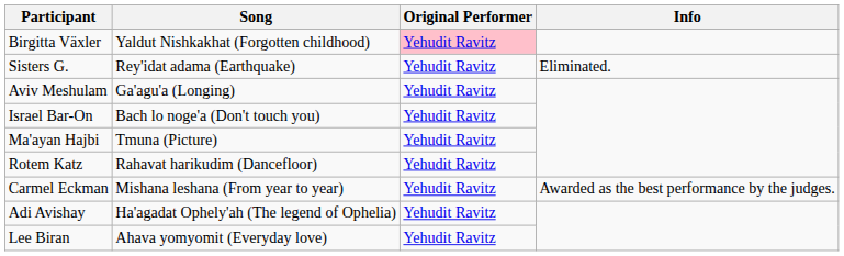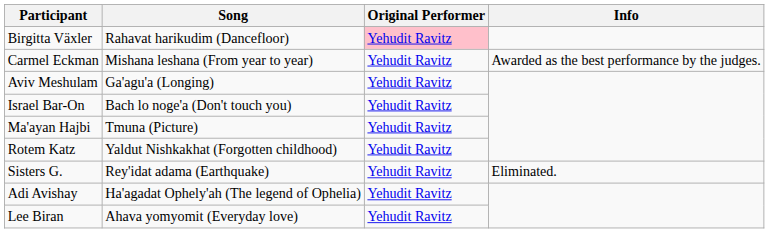 <table class="wikitable">
 <tr>
 <th>Participant</th>
 <th>Song</th>
 <th>Original Performer</th>
 <th>Info</th>
 </tr>
 <tr>
 <td>Birgitta Växler</td>
-<td>Yaldut Nishkakhat (Forgotten childhood)</td>
+<td>Rahavat harikudim (Dancefloor)</td>
 <td style="background: pink;"><a href='#'>Yehudit Ravitz</a></td>
 </tr>
 <tr>
-<td>Sisters G.</td>
-<td>Rey'idat adama (Earthquake)</td>
+<td>Carmel Eckman</td>
+<td>Mishana leshana (From year to year)</td>
 <td><a href='#'>Yehudit Ravitz</a></td>
-<td>Eliminated.</td>
+<td>Awarded as the best performance by the judges.</td>
 </tr>
 <tr>
 <td>Aviv Meshulam</td>
 <td>Ga'agu'a (Longing)</td>
 <td><a href='#'>Yehudit Ravitz</a></td>
 </tr>
 <tr>
 <td>Israel Bar-On</td>
 <td>Bach lo noge'a (Don't touch you)</td>
 <td><a href='#'>Yehudit Ravitz</a></td>
 </tr>
 <tr>
 <td>Ma'ayan Hajbi</td>
 <td>Tmuna (Picture)</td>
 <td><a href='#'>Yehudit Ravitz</a></td>
 </tr>
 <tr>
 <td>Rotem Katz</td>
-<td>Rahavat harikudim (Dancefloor)</td>
+<td>Yaldut Nishkakhat (Forgotten childhood)</td>
 <td><a href='#'>Yehudit Ravitz</a></td>
 </tr>
 <tr>
-<td>Carmel Eckman</td>
-<td>Mishana leshana (From year to year)</td>
+<td>Sisters G.</td>
+<td>Rey'idat adama (Earthquake)</td>
 <td><a href='#'>Yehudit Ravitz</a></td>
-<td>Awarded as the best performance by the judges.</td>
+<td>Eliminated.</td>
 </tr>
 <tr>
 <td>Adi Avishay</td>
 <td>Ha'agadat Ophely'ah (The legend of Ophelia)</td>
 <td><a href='#'>Yehudit Ravitz</a></td>
 </tr>
 <tr>
 <td>Lee Biran</td>
 <td>Ahava yomyomit (Everyday love)</td>
 <td><a href='#'>Yehudit Ravitz</a></td>
 </tr>
 </table>
